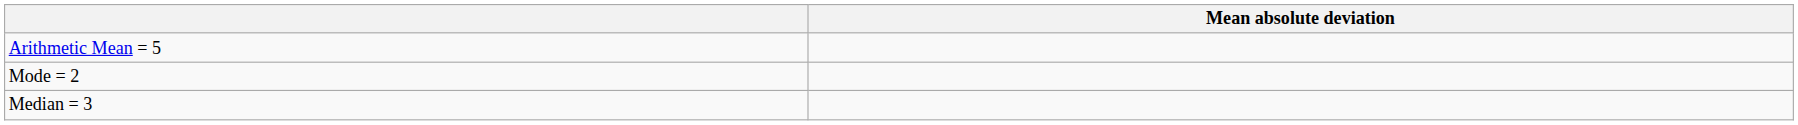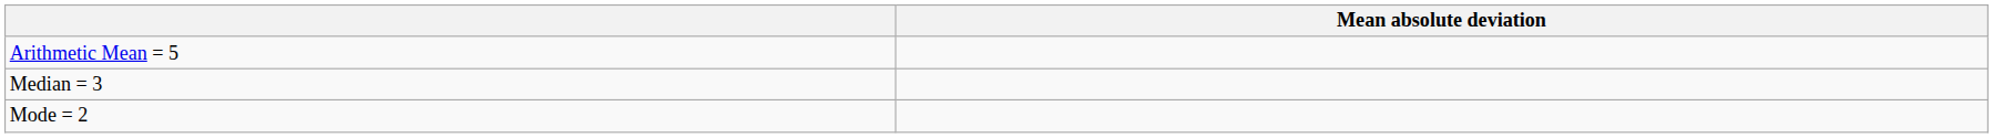 <table class="wikitable" style="margin:auto;width:100%;">
 <tr>
 <th></th>
 <th>Mean absolute deviation</th>
 </tr>
 <tr>
 <td><a href='#'>Arithmetic Mean</a> = 5</td>
 <td></td>
 </tr>
 <tr>
+<td>Median = 3</td>
+<td></td>
+</tr>
+<tr>
 <td>Mode = 2</td>
 <td></td>
 </tr>
-<tr>
-<td>Median = 3</td>
-<td></td>
-</tr>
 </table>
